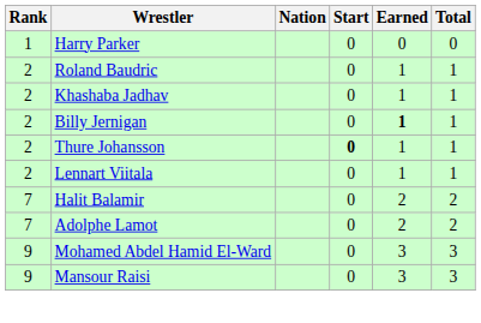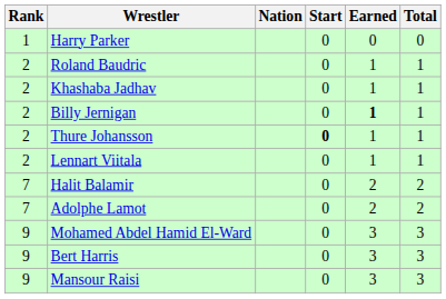 <table class="wikitable sortable" style="text-align:center;">
 <tr>
 <th>Rank</th>
 <th>Wrestler</th>
 <th>Nation</th>
 <th>Start</th>
 <th>Earned</th>
 <th>Total</th>
 </tr>
 <tr style="background:#cfc;">
 <td>1</td>
 <td align=left><a href='#'>Harry Parker</a></td>
 <td align=left></td>
 <td>0</td>
 <td>0</td>
 <td>0</td>
 </tr>
 <tr style="background:#cfc;">
 <td>2</td>
 <td align=left><a href='#'>Roland Baudric</a></td>
 <td align=left></td>
 <td>0</td>
 <td>1</td>
 <td>1</td>
 </tr>
 <tr style="background:#cfc;">
 <td>2</td>
 <td align=left><a href='#'>Khashaba Jadhav</a></td>
 <td align=left></td>
 <td>0</td>
 <td>1</td>
 <td>1</td>
 </tr>
 <tr style="background:#cfc;">
 <td>2</td>
 <td align=left><a href='#'>Billy Jernigan</a></td>
 <td align=left></td>
 <td>0</td>
 <td><strong>1</strong></td>
 <td>1</td>
 </tr>
 <tr style="background:#cfc;">
 <td>2</td>
 <td align=left><a href='#'>Thure Johansson</a></td>
 <td align=left></td>
 <td><strong>0</strong></td>
 <td>1</td>
 <td>1</td>
 </tr>
 <tr style="background:#cfc;">
 <td>2</td>
 <td align=left><a href='#'>Lennart Viitala</a></td>
 <td align=left></td>
 <td>0</td>
 <td>1</td>
 <td>1</td>
 </tr>
 <tr style="background:#cfc;">
 <td>7</td>
 <td align=left><a href='#'>Halit Balamir</a></td>
 <td align=left></td>
 <td>0</td>
 <td>2</td>
 <td>2</td>
 </tr>
 <tr style="background:#cfc;">
 <td>7</td>
 <td align=left><a href='#'>Adolphe Lamot</a></td>
 <td align=left></td>
 <td>0</td>
 <td>2</td>
 <td>2</td>
 </tr>
 <tr style="background:#cfc;">
 <td>9</td>
 <td align=left><a href='#'>Mohamed Abdel Hamid El-Ward</a></td>
 <td align=left></td>
 <td>0</td>
 <td>3</td>
 <td>3</td>
 </tr>
 <tr style="background:#cfc;">
 <td>9</td>
+<td align=left><a href='#'>Bert Harris</a></td>
+<td align=left></td>
+<td>0</td>
+<td>3</td>
+<td>3</td>
+</tr>
+<tr style="background:#cfc;">
+<td>9</td>
 <td align=left><a href='#'>Mansour Raisi</a></td>
 <td align=left></td>
 <td>0</td>
 <td>3</td>
 <td>3</td>
 </tr>
 </table>
